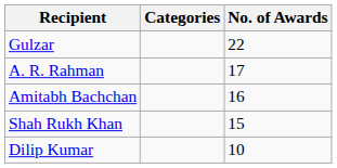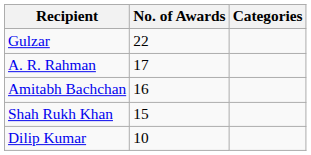 <table class="wikitable">
 <tr>
 <th>Recipient</th>
+<th>No. of Awards</th>
 <th>Categories</th>
-<th>No. of Awards</th>
 </tr>
 <tr>
 <td><a href='#'>Gulzar</a></td>
+<td>22</td>
 <td></td>
-<td>22</td>
 </tr>
 <tr>
 <td><a href='#'>A. R. Rahman</a></td>
+<td rowspan="1">17</td>
 <td></td>
-<td rowspan="1">17</td>
 </tr>
 <tr>
 <td><a href='#'>Amitabh Bachchan</a></td>
+<td>16</td>
 <td></td>
-<td>16</td>
 </tr>
 <tr>
 <td><a href='#'>Shah Rukh Khan</a></td>
+<td>15</td>
 <td></td>
-<td>15</td>
 </tr>
 <tr>
 <td><a href='#'>Dilip Kumar</a></td>
+<td>10</td>
 <td></td>
-<td>10</td>
 </tr>
 </table>
